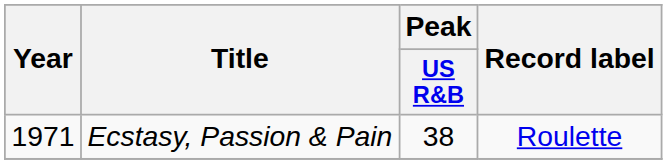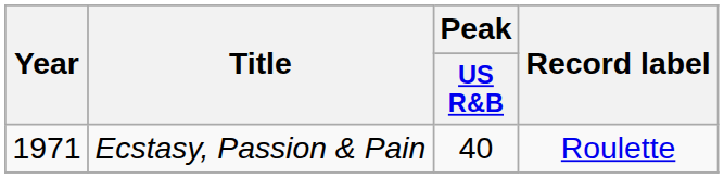 <table class="wikitable" style="text-align:center;">
 <tr>
 <th rowspan="2">Year</th>
 <th rowspan="2">Title</th>
 <th colspan="1">Peak</th>
 <th rowspan="2">Record label</th>
 </tr>
 <tr style="font-size:smaller;">
 <th width="35"><a href='#'>US<br>R&B</a><br></th>
 </tr>
 <tr>
 <td rowspan="1">1971</td>
 <td align="left"><em>Ecstasy, Passion & Pain</em></td>
-<td>38</td>
+<td>40</td>
 <td rowspan="1"><a href='#'>Roulette</a></td>
 </tr>
 <tr>
 </tr>
 </table>
